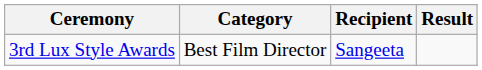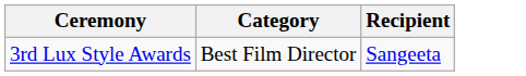 <table class="wikitable style">
 <tr>
 <th>Ceremony</th>
 <th>Category</th>
 <th>Recipient</th>
-<th>Result</th>
 </tr>
 <tr>
 <td><a href='#'>3rd Lux Style Awards</a></td>
 <td>Best Film Director</td>
 <td><a href='#'>Sangeeta</a></td>
-<td></td>
 </tr>
 </table>
